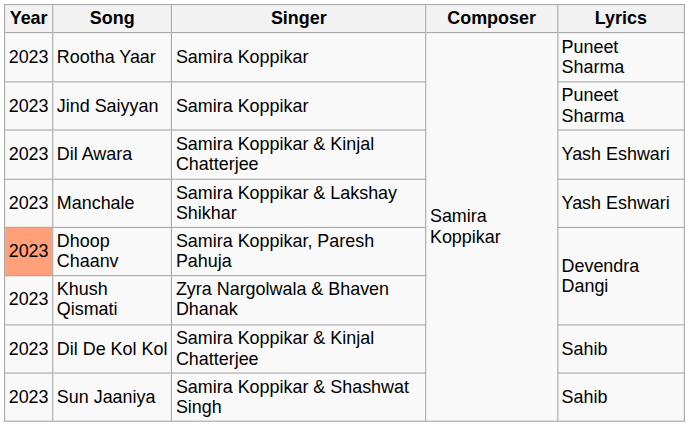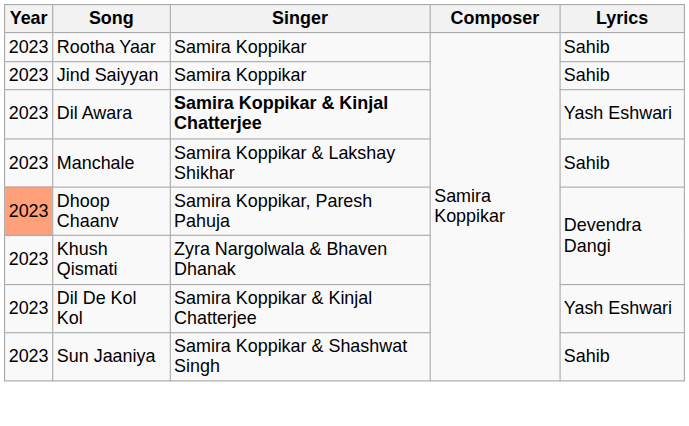 <table class="wikitable">
 <tr>
 <th>Year</th>
 <th>Song</th>
 <th>Singer</th>
 <th>Composer</th>
 <th>Lyrics</th>
 </tr>
 <tr>
 <td>2023</td>
 <td>Rootha Yaar</td>
 <td>Samira Koppikar</td>
 <td rowspan="8">Samira Koppikar</td>
-<td>Puneet Sharma</td>
+<td>Sahib</td>
 </tr>
 <tr>
 <td>2023</td>
 <td>Jind Saiyyan</td>
 <td>Samira Koppikar</td>
-<td>Puneet Sharma</td>
+<td>Sahib</td>
 </tr>
 <tr>
 <td>2023</td>
 <td>Dil Awara</td>
-<td>Samira Koppikar & Kinjal Chatterjee</td>
+<td><strong>Samira Koppikar & Kinjal Chatterjee</strong></td>
 <td>Yash Eshwari</td>
 </tr>
 <tr>
 <td>2023</td>
 <td>Manchale</td>
 <td>Samira Koppikar & Lakshay Shikhar</td>
-<td>Yash Eshwari</td>
+<td>Sahib</td>
 </tr>
 <tr>
 <td style="background: lightsalmon;">2023</td>
 <td>Dhoop Chaanv</td>
 <td>Samira Koppikar, Paresh Pahuja</td>
 <td rowspan="2">Devendra Dangi</td>
 </tr>
 <tr>
 <td>2023</td>
 <td>Khush Qismati</td>
 <td>Zyra Nargolwala & Bhaven Dhanak</td>
 </tr>
 <tr>
 <td>2023</td>
 <td>Dil De Kol Kol</td>
 <td>Samira Koppikar & Kinjal Chatterjee</td>
-<td>Sahib</td>
+<td>Yash Eshwari</td>
 </tr>
 <tr>
 <td>2023</td>
 <td>Sun Jaaniya</td>
 <td>Samira Koppikar & Shashwat Singh</td>
 <td>Sahib</td>
 </tr>
 </table>
